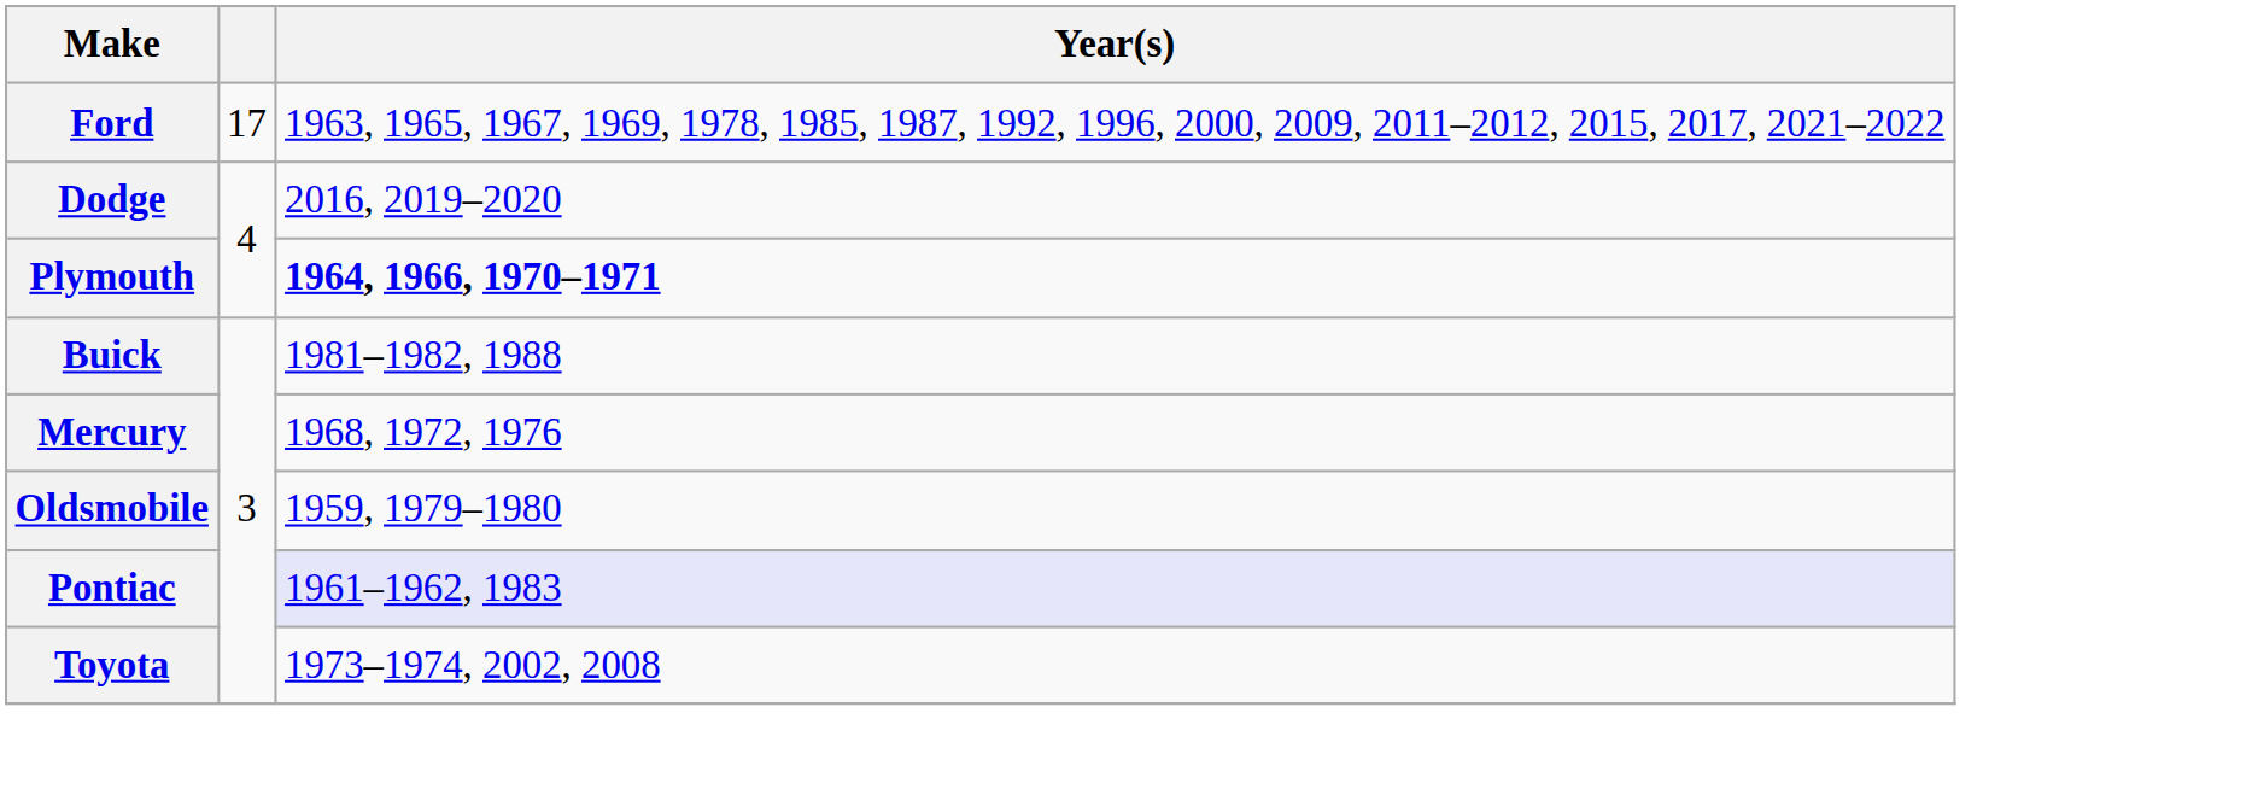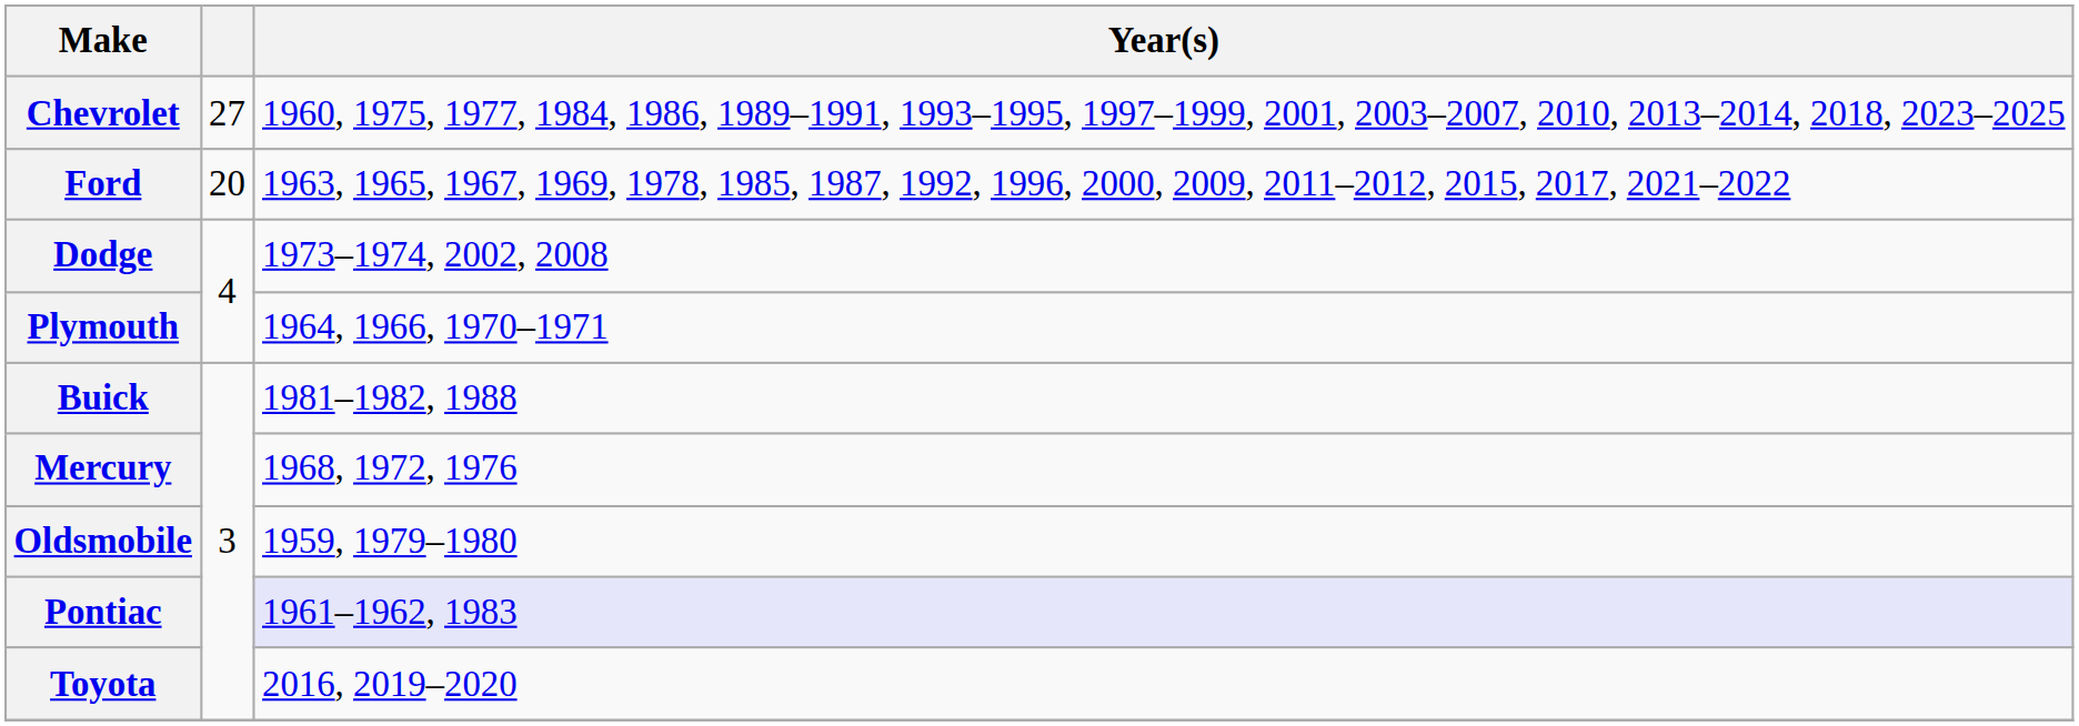 <table class="wikitable sortable plainrowheaders" style="font-size:1.00em; line-height:1.5em;">
 <tr>
 <th scope="col">Make</th>
 <th scope="col"></th>
 <th scope="col">Year(s)</th>
 </tr>
 <tr>
+<th scope="row"><a href='#'>Chevrolet</a></th>
+<td align="center">27</td>
+<td><a href='#'>1960</a>, <a href='#'>1975</a>, <a href='#'>1977</a>, <a href='#'>1984</a>, <a href='#'>1986</a>, <a href='#'>1989</a>–<a href='#'>1991</a>, <a href='#'>1993</a>–<a href='#'>1995</a>, <a href='#'>1997</a>–<a href='#'>1999</a>, <a href='#'>2001</a>, <a href='#'>2003</a>–<a href='#'>2007</a>, <a href='#'>2010</a>, <a href='#'>2013</a>–<a href='#'>2014</a>, <a href='#'>2018</a>, <a href='#'>2023</a>–<a href='#'>2025</a></td>
+</tr>
+<tr>
 <th scope="row"><a href='#'>Ford</a></th>
-<td align="center">17</td>
+<td align="center">20</td>
 <td><a href='#'>1963</a>, <a href='#'>1965</a>, <a href='#'>1967</a>, <a href='#'>1969</a>, <a href='#'>1978</a>, <a href='#'>1985</a>, <a href='#'>1987</a>, <a href='#'>1992</a>, <a href='#'>1996</a>, <a href='#'>2000</a>, <a href='#'>2009</a>, <a href='#'>2011</a>–<a href='#'>2012</a>, <a href='#'>2015</a>, <a href='#'>2017</a>, <a href='#'>2021</a>–<a href='#'>2022</a></td>
 </tr>
 <tr>
 <th scope="row"><a href='#'>Dodge</a></th>
 <td align="center" rowspan="2">4</td>
-<td><a href='#'>2016</a>, <a href='#'>2019</a>–<a href='#'>2020</a></td>
+<td><a href='#'>1973</a>–<a href='#'>1974</a>, <a href='#'>2002</a>, <a href='#'>2008</a></td>
 </tr>
 <tr>
 <th scope="row"><a href='#'>Plymouth</a></th>
-<td><strong><a href='#'>1964</a>, <a href='#'>1966</a>, <a href='#'>1970</a>–<a href='#'>1971</a></strong></td>
+<td><a href='#'>1964</a>, <a href='#'>1966</a>, <a href='#'>1970</a>–<a href='#'>1971</a></td>
 </tr>
 <tr>
 <th scope="row"><a href='#'>Buick</a></th>
 <td align="center" rowspan="5">3</td>
 <td><a href='#'>1981</a>–<a href='#'>1982</a>, <a href='#'>1988</a></td>
 </tr>
 <tr>
 <th scope="row"><a href='#'>Mercury</a></th>
 <td><a href='#'>1968</a>, <a href='#'>1972</a>, <a href='#'>1976</a></td>
 </tr>
 <tr>
 <th scope="row"><a href='#'>Oldsmobile</a></th>
 <td><a href='#'>1959</a>, <a href='#'>1979</a>–<a href='#'>1980</a></td>
 </tr>
 <tr>
 <th scope="row"><a href='#'>Pontiac</a></th>
 <td style="background: lavender;"><a href='#'>1961</a>–<a href='#'>1962</a>, <a href='#'>1983</a></td>
 </tr>
 <tr>
 <th scope="row"><a href='#'>Toyota</a></th>
-<td><a href='#'>1973</a>–<a href='#'>1974</a>, <a href='#'>2002</a>, <a href='#'>2008</a></td>
+<td><a href='#'>2016</a>, <a href='#'>2019</a>–<a href='#'>2020</a></td>
 </tr>
 <tr>
 </tr>
 </table>
